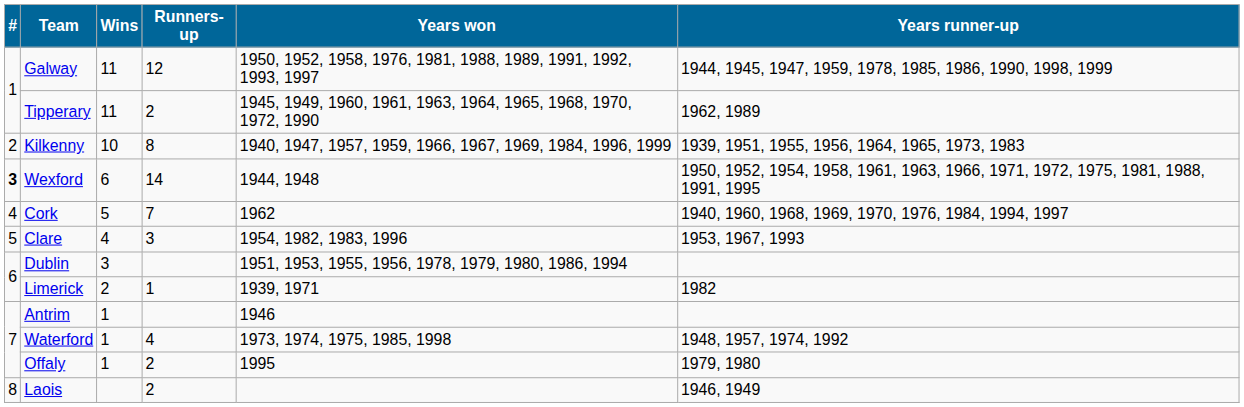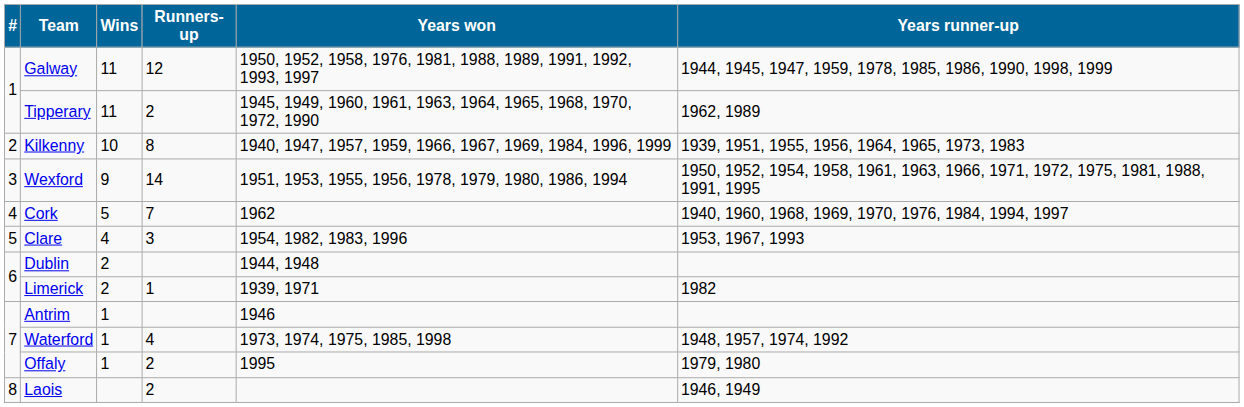 <table class="wikitable">
 <tr>
 <th style="background:#069; color:white;">#</th>
 <th style="background:#069; color:white;">Team</th>
 <th style="background:#069; color:white;">Wins</th>
 <th style="background:#069; color:white;">Runners-up</th>
 <th style="background:#069; color:white;">Years won</th>
 <th style="background:#069; color:white;">Years runner-up</th>
 </tr>
 <tr>
 <td rowspan=2>1</td>
 <td><a href='#'>Galway</a></td>
 <td>11</td>
 <td>12</td>
 <td>1950, 1952, 1958, 1976, 1981, 1988, 1989, 1991, 1992, 1993, 1997</td>
 <td>1944, 1945, 1947, 1959, 1978, 1985, 1986, 1990, 1998, 1999</td>
 </tr>
 <tr>
 <td><a href='#'>Tipperary</a></td>
 <td>11</td>
 <td>2</td>
 <td>1945, 1949, 1960, 1961, 1963, 1964, 1965, 1968, 1970, 1972, 1990</td>
 <td>1962, 1989</td>
 </tr>
 <tr>
 <td>2</td>
 <td><a href='#'>Kilkenny</a></td>
 <td>10</td>
 <td>8</td>
 <td>1940, 1947, 1957, 1959, 1966, 1967, 1969, 1984, 1996, 1999</td>
 <td>1939, 1951, 1955, 1956, 1964, 1965, 1973, 1983</td>
 </tr>
 <tr>
-<td><strong>3</strong></td>
+<td>3</td>
 <td><a href='#'>Wexford</a></td>
-<td>6</td>
+<td>9</td>
 <td>14</td>
-<td>1944, 1948</td>
+<td>1951, 1953, 1955, 1956, 1978, 1979, 1980, 1986, 1994</td>
 <td>1950, 1952, 1954, 1958, 1961, 1963, 1966, 1971, 1972, 1975, 1981, 1988, 1991, 1995</td>
 </tr>
 <tr>
 <td>4</td>
 <td><a href='#'>Cork</a></td>
 <td>5</td>
 <td>7</td>
 <td>1962</td>
 <td>1940, 1960, 1968, 1969, 1970, 1976, 1984, 1994, 1997</td>
 </tr>
 <tr>
 <td>5</td>
 <td><a href='#'>Clare</a></td>
 <td>4</td>
 <td>3</td>
 <td>1954, 1982, 1983, 1996</td>
 <td>1953, 1967, 1993</td>
 </tr>
 <tr>
 <td rowspan=2>6</td>
 <td><a href='#'>Dublin</a></td>
-<td>3</td>
+<td>2</td>
 <td></td>
-<td>1951, 1953, 1955, 1956, 1978, 1979, 1980, 1986, 1994</td>
+<td>1944, 1948</td>
 <td></td>
 </tr>
 <tr>
 <td><a href='#'>Limerick</a></td>
 <td>2</td>
 <td>1</td>
 <td>1939, 1971</td>
 <td>1982</td>
 </tr>
 <tr>
 <td rowspan=3>7</td>
 <td><a href='#'>Antrim</a></td>
 <td>1</td>
 <td></td>
 <td>1946</td>
 <td></td>
 </tr>
 <tr>
 <td><a href='#'>Waterford</a></td>
 <td>1</td>
 <td>4</td>
 <td>1973, 1974, 1975, 1985, 1998</td>
 <td>1948, 1957, 1974, 1992</td>
 </tr>
 <tr>
 <td><a href='#'>Offaly</a></td>
 <td>1</td>
 <td>2</td>
 <td>1995</td>
 <td>1979, 1980</td>
 </tr>
 <tr>
 <td>8</td>
 <td><a href='#'>Laois</a></td>
 <td></td>
 <td>2</td>
 <td></td>
 <td>1946, 1949</td>
 </tr>
 </table>
